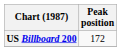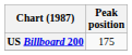 <table class="wikitable sortable plainrowheaders" style="text-align:center;">
 <tr>
 <th align="left">Chart (1987)</th>
 <th align="left">Peak<br>position</th>
 </tr>
 <tr>
 <th scope="row">US <a href='#'><em>Billboard</em> 200</a></th>
-<td>172</td>
+<td>175</td>
 </tr>
 <tr>
 </tr>
 </table>
